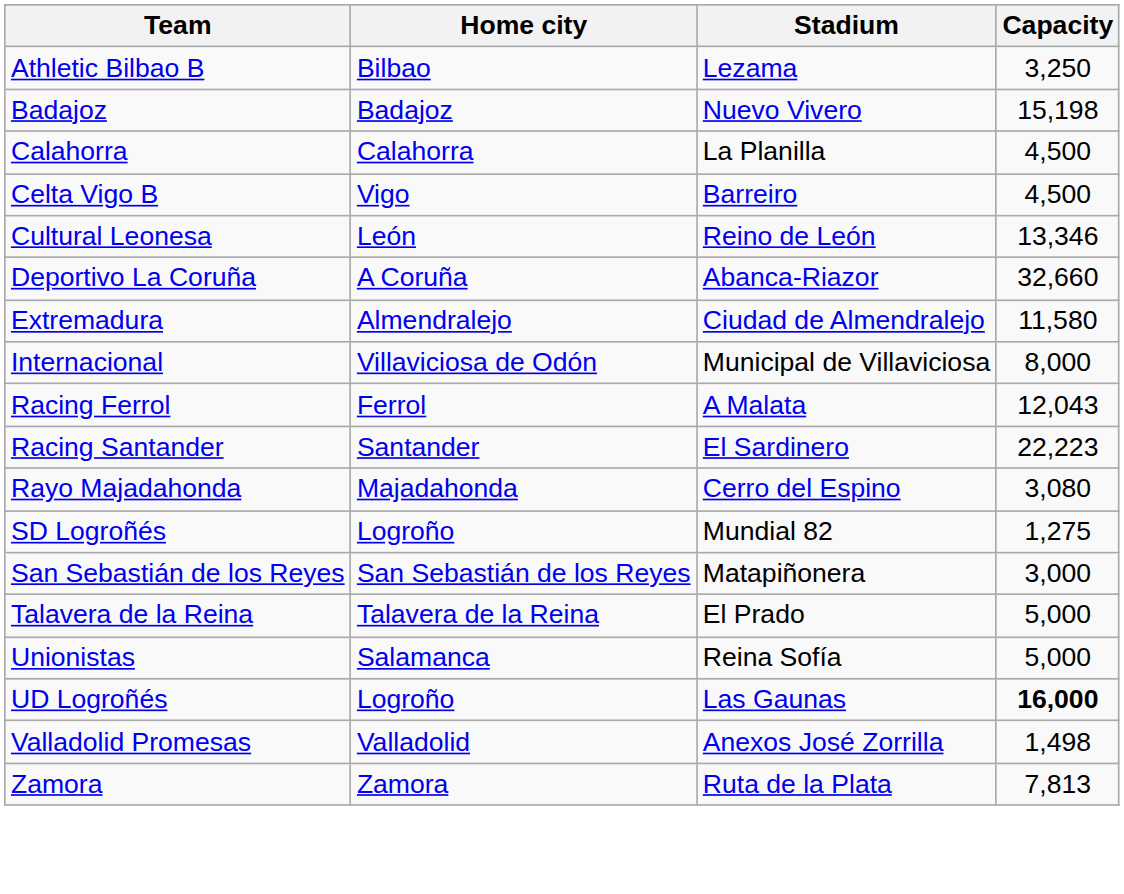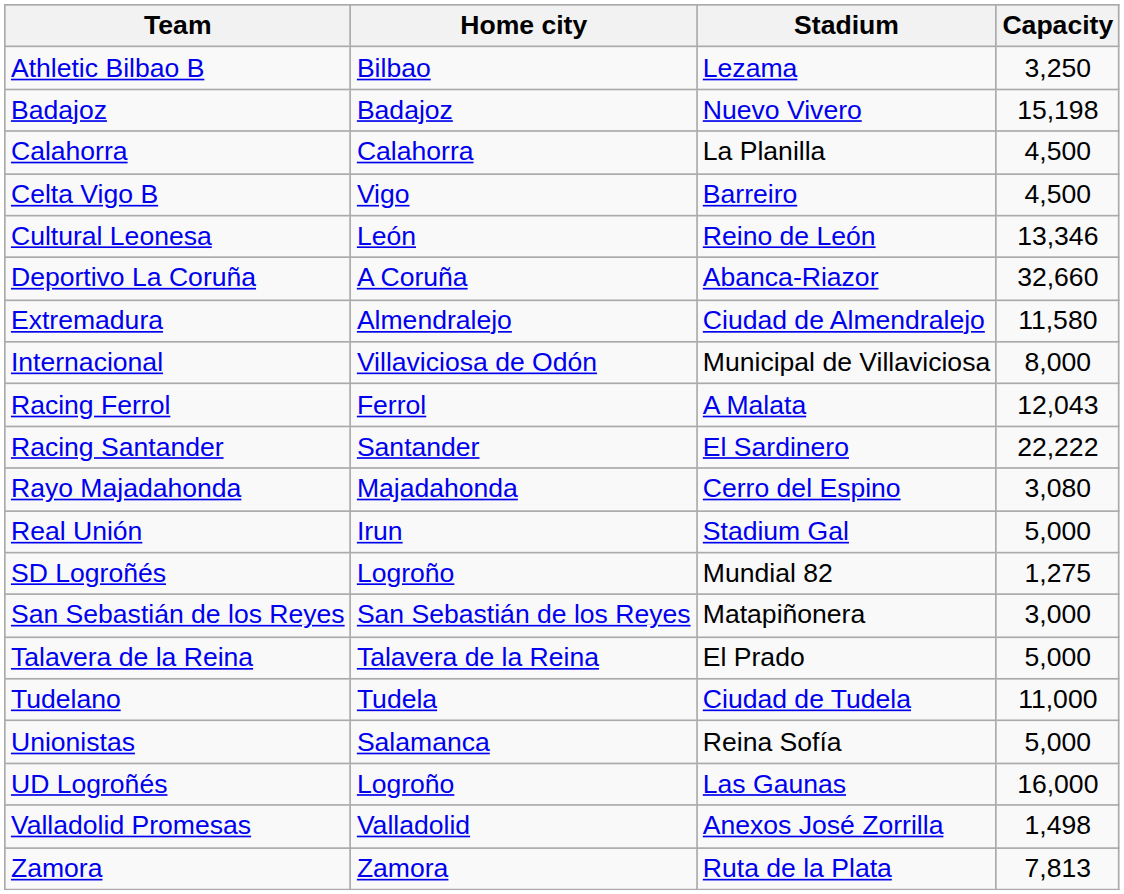 <table class="wikitable sortable">
 <tr>
 <th>Team</th>
 <th>Home city</th>
 <th>Stadium</th>
 <th>Capacity</th>
 </tr>
 <tr>
 <td><a href='#'>Athletic Bilbao B</a></td>
 <td><a href='#'>Bilbao</a></td>
 <td><a href='#'>Lezama</a></td>
 <td align=center>3,250</td>
 </tr>
 <tr>
 <td><a href='#'>Badajoz</a></td>
 <td><a href='#'>Badajoz</a></td>
 <td><a href='#'>Nuevo Vivero</a></td>
 <td align=center>15,198</td>
 </tr>
 <tr>
 <td><a href='#'>Calahorra</a></td>
 <td><a href='#'>Calahorra</a></td>
 <td>La Planilla</td>
 <td align=center>4,500</td>
 </tr>
 <tr>
 <td><a href='#'>Celta Vigo B</a></td>
 <td><a href='#'>Vigo</a></td>
 <td><a href='#'>Barreiro</a></td>
 <td align=center>4,500</td>
 </tr>
 <tr>
 <td><a href='#'>Cultural Leonesa</a></td>
 <td><a href='#'>León</a></td>
 <td><a href='#'>Reino de León</a></td>
 <td align=center>13,346</td>
 </tr>
 <tr>
 <td><a href='#'>Deportivo La Coruña</a></td>
 <td><a href='#'>A Coruña</a></td>
 <td><a href='#'>Abanca-Riazor</a></td>
 <td align=center>32,660</td>
 </tr>
 <tr>
 <td><a href='#'>Extremadura</a></td>
 <td><a href='#'>Almendralejo</a></td>
 <td><a href='#'>Ciudad de Almendralejo</a></td>
 <td align=center>11,580</td>
 </tr>
 <tr>
 <td><a href='#'>Internacional</a></td>
 <td><a href='#'>Villaviciosa de Odón</a></td>
 <td>Municipal de Villaviciosa</td>
 <td align=center>8,000</td>
 </tr>
 <tr>
 <td><a href='#'>Racing Ferrol</a></td>
 <td><a href='#'>Ferrol</a></td>
 <td><a href='#'>A Malata</a></td>
 <td align=center>12,043</td>
 </tr>
 <tr>
 <td><a href='#'>Racing Santander</a></td>
 <td><a href='#'>Santander</a></td>
 <td><a href='#'>El Sardinero</a></td>
-<td align="center">22,223</td>
+<td align="center">22,222</td>
 </tr>
 <tr>
 <td><a href='#'>Rayo Majadahonda</a></td>
 <td><a href='#'>Majadahonda</a></td>
 <td><a href='#'>Cerro del Espino</a></td>
 <td align=center>3,080</td>
+</tr>
+<tr>
+<td><a href='#'>Real Unión</a></td>
+<td><a href='#'>Irun</a></td>
+<td><a href='#'>Stadium Gal</a></td>
+<td align=center>5,000</td>
 </tr>
 <tr>
 <td><a href='#'>SD Logroñés</a></td>
 <td><a href='#'>Logroño</a></td>
 <td>Mundial 82</td>
 <td align=center>1,275</td>
 </tr>
 <tr>
 <td><a href='#'>San Sebastián de los Reyes</a></td>
 <td><a href='#'>San Sebastián de los Reyes</a></td>
 <td>Matapiñonera</td>
 <td align=center>3,000</td>
 </tr>
 <tr>
 <td><a href='#'>Talavera de la Reina</a></td>
 <td><a href='#'>Talavera de la Reina</a></td>
 <td>El Prado</td>
 <td align=center>5,000</td>
 </tr>
 <tr>
+<td><a href='#'>Tudelano</a></td>
+<td><a href='#'>Tudela</a></td>
+<td><a href='#'>Ciudad de Tudela</a></td>
+<td align=center>11,000</td>
+</tr>
+<tr>
 <td><a href='#'>Unionistas</a></td>
 <td><a href='#'>Salamanca</a></td>
 <td>Reina Sofía</td>
 <td align=center>5,000</td>
 </tr>
 <tr>
 <td><a href='#'>UD Logroñés</a> </td>
 <td><a href='#'>Logroño</a></td>
 <td><a href='#'>Las Gaunas</a></td>
-<td align=center><strong>16,000</strong></td>
+<td align=center>16,000</td>
 </tr>
 <tr>
 <td><a href='#'>Valladolid Promesas</a></td>
 <td><a href='#'>Valladolid</a></td>
 <td><a href='#'>Anexos José Zorrilla</a></td>
 <td align=center>1,498</td>
 </tr>
 <tr>
 <td><a href='#'>Zamora</a></td>
 <td><a href='#'>Zamora</a></td>
 <td><a href='#'>Ruta de la Plata</a></td>
 <td align=center>7,813</td>
 </tr>
 </table>
